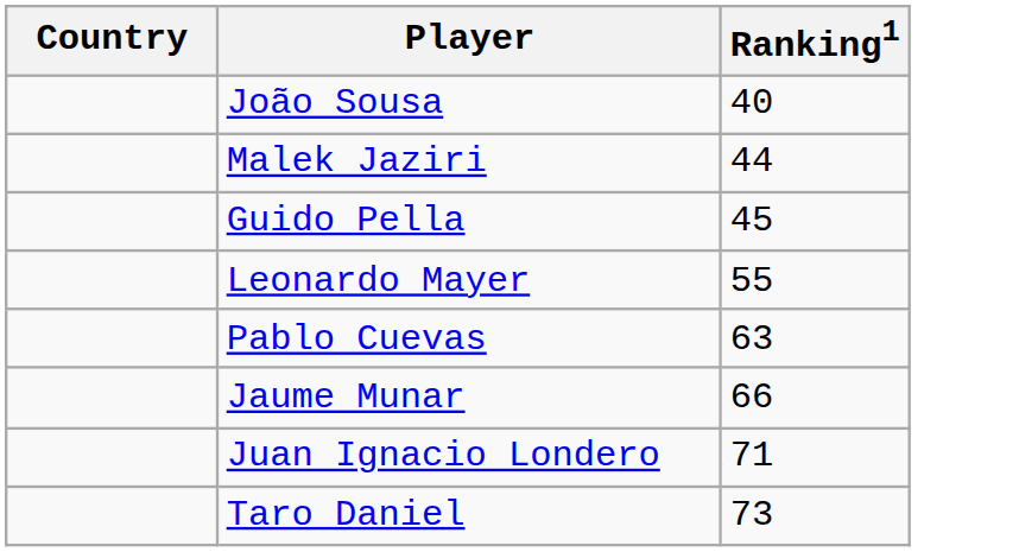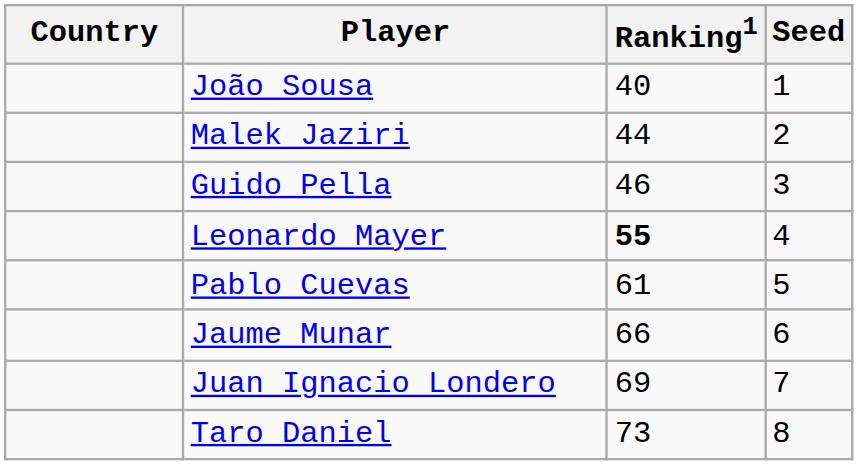 <table class="sortable wikitable">
 <tr>
 <th style="width:70px;">Country</th>
 <th style="width:175px;">Player</th>
 <th>Ranking<sup>1</sup></th>
+<th>Seed</th>
 </tr>
 <tr>
 <td></td>
 <td><a href='#'>João Sousa</a></td>
 <td>40</td>
+<td>1</td>
 </tr>
 <tr>
 <td></td>
 <td><a href='#'>Malek Jaziri</a></td>
 <td>44</td>
+<td>2</td>
 </tr>
 <tr>
 <td></td>
 <td><a href='#'>Guido Pella</a></td>
-<td>45</td>
+<td>46</td>
+<td>3</td>
 </tr>
 <tr>
 <td></td>
 <td><a href='#'>Leonardo Mayer</a></td>
-<td>55</td>
+<td><strong>55</strong></td>
+<td>4</td>
 </tr>
 <tr>
 <td></td>
 <td><a href='#'>Pablo Cuevas</a></td>
-<td>63</td>
+<td>61</td>
+<td>5</td>
 </tr>
 <tr>
 <td></td>
 <td><a href='#'>Jaume Munar</a></td>
 <td>66</td>
+<td>6</td>
 </tr>
 <tr>
 <td></td>
 <td><a href='#'>Juan Ignacio Londero</a></td>
-<td>71</td>
+<td>69</td>
+<td>7</td>
 </tr>
 <tr>
 <td></td>
 <td><a href='#'>Taro Daniel</a></td>
 <td>73</td>
+<td>8</td>
 </tr>
 </table>
